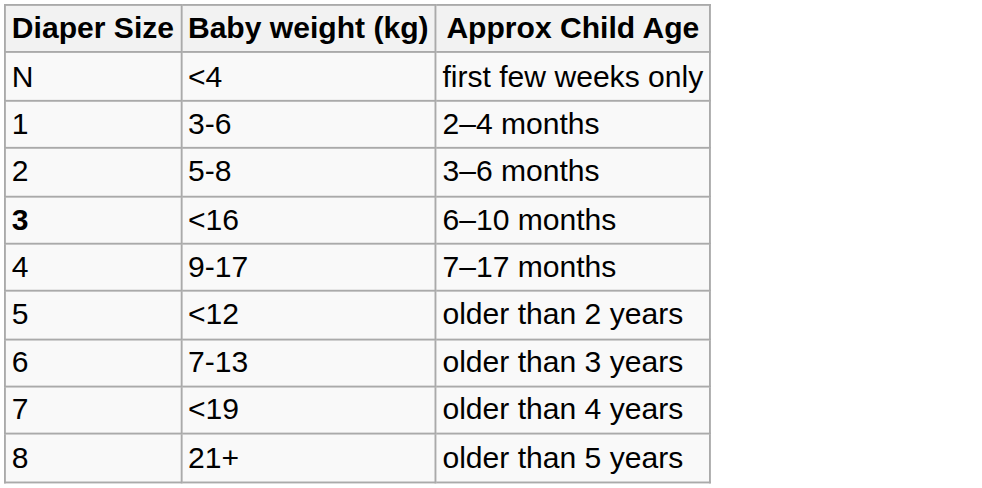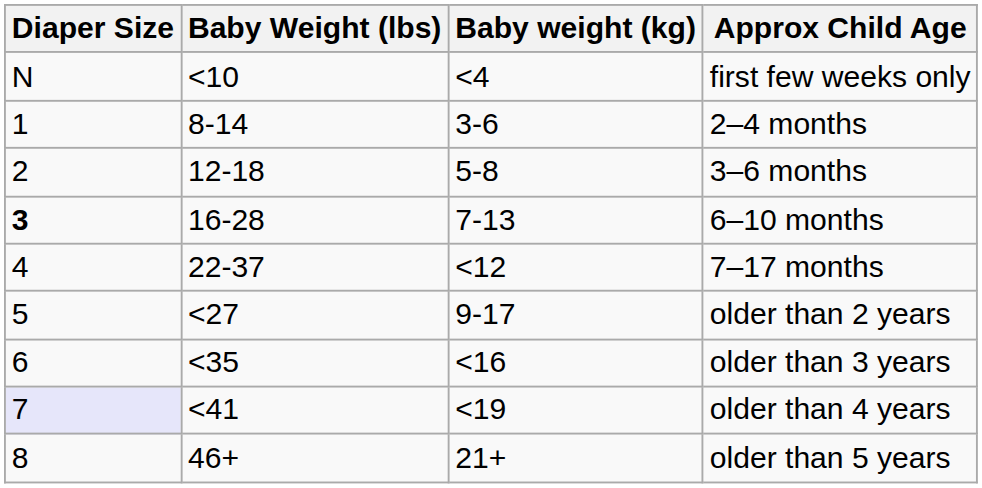 <table class="wikitable">
 <tr>
 <th>Diaper Size</th>
+<th>Baby Weight (lbs)</th>
 <th>Baby weight (kg)</th>
 <th>Approx Child Age</th>
 </tr>
 <tr>
 <td>N</td>
+<td><10</td>
 <td><4</td>
 <td>first few weeks only</td>
 </tr>
 <tr>
 <td>1</td>
+<td>8-14</td>
 <td>3-6</td>
 <td>2–4 months</td>
 </tr>
 <tr>
 <td>2</td>
+<td>12-18</td>
 <td>5-8</td>
 <td>3–6 months</td>
 </tr>
 <tr>
 <td><strong>3</strong></td>
-<td><16</td>
+<td>16-28</td>
+<td>7-13</td>
 <td>6–10 months</td>
 </tr>
 <tr>
 <td>4</td>
-<td>9-17</td>
+<td>22-37</td>
+<td><12</td>
 <td>7–17 months</td>
 </tr>
 <tr>
 <td>5</td>
-<td><12</td>
+<td><27</td>
+<td>9-17</td>
 <td>older than 2 years</td>
 </tr>
 <tr>
 <td>6</td>
-<td>7-13</td>
+<td><35</td>
+<td><16</td>
 <td>older than 3 years</td>
 </tr>
 <tr>
-<td>7</td>
+<td style="background: lavender;">7</td>
+<td><41</td>
 <td><19</td>
 <td>older than 4 years</td>
 </tr>
 <tr>
 <td>8</td>
+<td>46+</td>
 <td>21+</td>
 <td>older than 5 years</td>
 </tr>
 </table>
